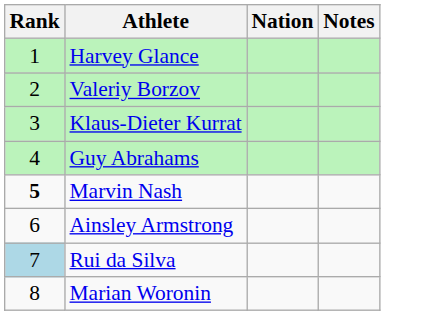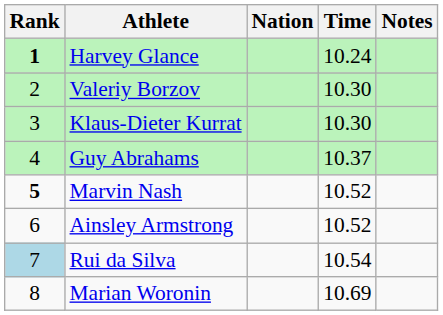 <table class="wikitable sortable" style="text-align:center">
 <tr>
 <th>Rank</th>
 <th>Athlete</th>
 <th>Nation</th>
+<th>Time</th>
 <th>Notes</th>
 </tr>
 <tr style="background:#bbf3bb;">
-<td>1</td>
+<td><strong>1</strong></td>
 <td align=left><a href='#'>Harvey Glance</a></td>
 <td align=left></td>
+<td>10.24</td>
 <td></td>
 </tr>
 <tr style="background:#bbf3bb;">
 <td>2</td>
 <td align=left><a href='#'>Valeriy Borzov</a></td>
 <td align=left></td>
+<td>10.30</td>
 <td></td>
 </tr>
 <tr style="background:#bbf3bb;">
 <td>3</td>
 <td align=left><a href='#'>Klaus-Dieter Kurrat</a></td>
 <td align=left></td>
+<td>10.30</td>
 <td></td>
 </tr>
 <tr style="background:#bbf3bb;">
 <td>4</td>
 <td align=left><a href='#'>Guy Abrahams</a></td>
 <td align=left></td>
+<td>10.37</td>
 <td></td>
 </tr>
 <tr>
 <td><strong>5</strong></td>
 <td align=left><a href='#'>Marvin Nash</a></td>
 <td align=left></td>
+<td>10.52</td>
 <td></td>
 </tr>
 <tr>
 <td>6</td>
 <td align=left><a href='#'>Ainsley Armstrong</a></td>
 <td align=left></td>
+<td>10.52</td>
 <td></td>
 </tr>
 <tr>
 <td style="background: lightblue;">7</td>
 <td align=left><a href='#'>Rui da Silva</a></td>
 <td align=left></td>
+<td>10.54</td>
 <td></td>
 </tr>
 <tr>
 <td>8</td>
 <td align=left><a href='#'>Marian Woronin</a></td>
 <td align=left></td>
+<td>10.69</td>
 <td></td>
 </tr>
 </table>
